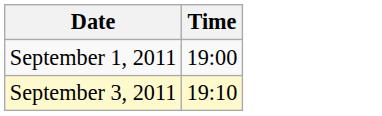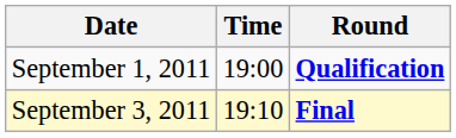 <table class="wikitable">
 <tr>
 <th>Date</th>
 <th>Time</th>
+<th>Round</th>
 </tr>
 <tr>
 <td>September 1, 2011</td>
 <td>19:00</td>
+<td><strong><a href='#'>Qualification</a></strong></td>
 </tr>
 <tr style=background:lemonchiffon>
 <td>September 3, 2011</td>
 <td>19:10</td>
+<td><strong><a href='#'>Final</a></strong></td>
 </tr>
 </table>
